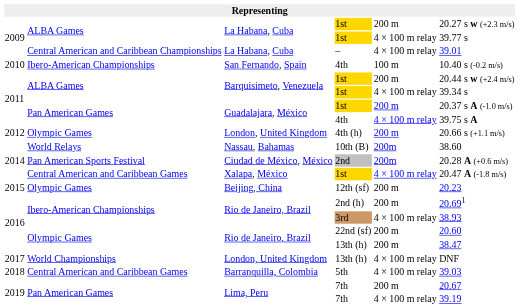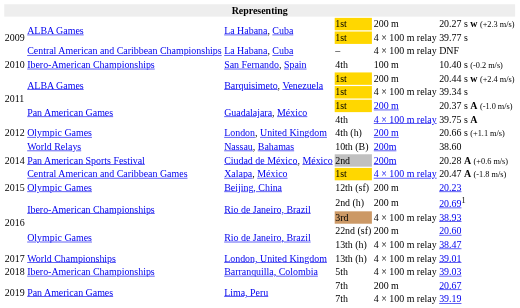 <table>
 <tr>
 <th bgcolor="#eeeeee" colspan="6">Representing </th>
 </tr>
 <tr>
 <td rowspan=3>2009</td>
 <td rowspan=2><a href='#'>ALBA Games</a></td>
 <td rowspan=2><a href='#'>La Habana</a>, <a href='#'>Cuba</a></td>
 <td bgcolor=gold>1st</td>
 <td>200 m</td>
 <td>20.27 s <strong>w</strong> <small>(+2.3 m/s)</small></td>
 </tr>
 <tr>
 <td bgcolor=gold>1st</td>
 <td>4 × 100 m relay</td>
 <td>39.77 s</td>
 </tr>
 <tr>
 <td><a href='#'>Central American and Caribbean Championships</a></td>
 <td><a href='#'>La Habana</a>, <a href='#'>Cuba</a></td>
 <td>–</td>
 <td>4 × 100 m relay</td>
-<td><a href='#'>39.01</a></td>
+<td>DNF</td>
 </tr>
 <tr>
 <td>2010</td>
 <td><a href='#'>Ibero-American Championships</a></td>
 <td><a href='#'>San Fernando</a>, <a href='#'>Spain</a></td>
 <td>4th</td>
 <td>100 m</td>
 <td>10.40 s <small>(-0.2 m/s)</small></td>
 </tr>
 <tr>
 <td rowspan=4>2011</td>
 <td rowspan=2><a href='#'>ALBA Games</a></td>
 <td rowspan=2><a href='#'>Barquisimeto</a>, <a href='#'>Venezuela</a></td>
 <td bgcolor=gold>1st</td>
 <td>200 m</td>
 <td>20.44 s <strong>w</strong> <small>(+2.4 m/s)</small></td>
 </tr>
 <tr>
 <td bgcolor=gold>1st</td>
 <td>4 × 100 m relay</td>
 <td>39.34 s</td>
 </tr>
 <tr>
 <td rowspan=2><a href='#'>Pan American Games</a></td>
 <td rowspan=2><a href='#'>Guadalajara</a>, <a href='#'>México</a></td>
 <td bgcolor=gold>1st</td>
 <td><a href='#'>200 m</a></td>
 <td>20.37 s <strong>A</strong> <small>(-1.0 m/s)</small></td>
 </tr>
 <tr>
 <td>4th</td>
 <td><a href='#'>4 × 100 m relay</a></td>
 <td>39.75 s <strong>A</strong></td>
 </tr>
 <tr>
 <td>2012</td>
 <td><a href='#'>Olympic Games</a></td>
 <td><a href='#'>London</a>, <a href='#'>United Kingdom</a></td>
 <td>4th (h)</td>
 <td><a href='#'>200 m</a></td>
 <td>20.66 s <small>(+1.1 m/s)</small></td>
 </tr>
 <tr>
 <td rowspan=3>2014</td>
 <td><a href='#'>World Relays</a></td>
 <td><a href='#'>Nassau</a>, <a href='#'>Bahamas</a></td>
 <td>10th (B)</td>
 <td><a href='#'>200m</a></td>
 <td>38.60</td>
 </tr>
 <tr>
 <td><a href='#'>Pan American Sports Festival</a></td>
 <td><a href='#'>Ciudad de México</a>, <a href='#'>México</a></td>
 <td bgcolor=silver>2nd</td>
 <td><a href='#'>200m</a></td>
 <td>20.28  <strong>A</strong> <small>(+0.6 m/s)</small></td>
 </tr>
 <tr>
 <td><a href='#'>Central American and Caribbean Games</a></td>
 <td><a href='#'>Xalapa</a>, <a href='#'>México</a></td>
 <td bgcolor=gold>1st</td>
 <td><a href='#'>4 × 100 m relay</a></td>
 <td>20.47  <strong>A</strong> <small>(-1.8 m/s)</small></td>
 </tr>
 <tr>
 <td>2015</td>
 <td><a href='#'>Olympic Games</a></td>
 <td><a href='#'>Beijing, China</a></td>
 <td>12th (sf)</td>
 <td>200 m</td>
 <td><a href='#'>20.23</a></td>
 </tr>
 <tr>
 <td rowspan=4>2016</td>
 <td rowspan=2><a href='#'>Ibero-American Championships</a></td>
 <td rowspan=2><a href='#'>Rio de Janeiro, Brazil</a></td>
 <td>2nd (h)</td>
 <td>200 m</td>
 <td><a href='#'>20.69</a><sup>1</sup></td>
 </tr>
 <tr>
 <td bgcolor=cc9966>3rd</td>
 <td>4 × 100 m relay</td>
 <td><a href='#'>38.93</a></td>
 </tr>
 <tr>
 <td rowspan=2><a href='#'>Olympic Games</a></td>
 <td rowspan=2><a href='#'>Rio de Janeiro, Brazil</a></td>
 <td>22nd (sf)</td>
 <td>200 m</td>
 <td><a href='#'>20.60</a></td>
 </tr>
 <tr>
 <td>13th (h)</td>
-<td>200 m</td>
+<td>4 × 100 m relay</td>
 <td><a href='#'>38.47</a></td>
 </tr>
 <tr>
 <td>2017</td>
 <td><a href='#'>World Championships</a></td>
 <td><a href='#'>London, United Kingdom</a></td>
 <td>13th (h)</td>
 <td>4 × 100 m relay</td>
-<td>DNF</td>
+<td><a href='#'>39.01</a></td>
 </tr>
 <tr>
 <td>2018</td>
-<td><a href='#'>Central American and Caribbean Games</a></td>
+<td><a href='#'>Ibero-American Championships</a></td>
 <td><a href='#'>Barranquilla, Colombia</a></td>
 <td>5th</td>
 <td>4 × 100 m relay</td>
 <td><a href='#'>39.03</a></td>
 </tr>
 <tr>
 <td rowspan=2>2019</td>
 <td rowspan=2><a href='#'>Pan American Games</a></td>
 <td rowspan=2><a href='#'>Lima, Peru</a></td>
 <td>7th</td>
 <td>200 m</td>
 <td><a href='#'>20.67</a></td>
 </tr>
 <tr>
 <td>7th</td>
 <td>4 × 100 m relay</td>
 <td><a href='#'>39.19</a></td>
 </tr>
 </table>
